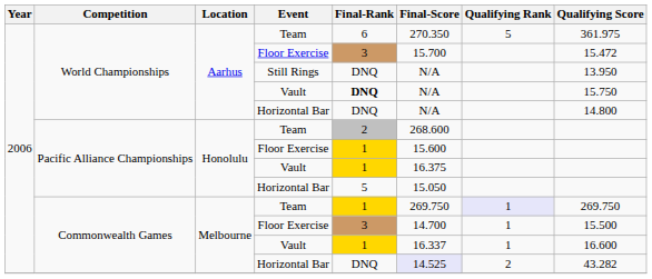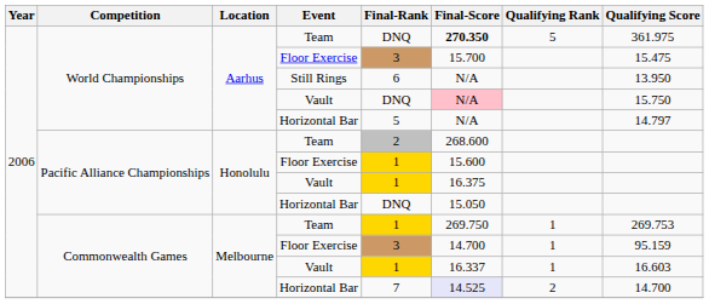 <table class="wikitable" style="text-align:center">
 <tr>
 <th>Year</th>
 <th>Competition</th>
 <th>Location</th>
 <th>Event</th>
 <th>Final-Rank</th>
 <th>Final-Score</th>
 <th>Qualifying Rank</th>
 <th>Qualifying Score</th>
 </tr>
 <tr>
 <td rowspan="13">2006</td>
 <td rowspan="5">World Championships</td>
 <td rowspan="5"><a href='#'>Aarhus</a></td>
 <td>Team</td>
-<td>6</td>
-<td>270.350</td>
+<td>DNQ</td>
+<td><strong>270.350</strong></td>
 <td>5</td>
 <td>361.975</td>
 </tr>
 <tr>
 <td><a href='#'>Floor Exercise</a></td>
 <td bgcolor=cc9966>3</td>
 <td>15.700</td>
 <td></td>
-<td>15.472</td>
+<td>15.475</td>
 </tr>
 <tr>
 <td>Still Rings</td>
-<td>DNQ</td>
+<td>6</td>
 <td>N/A</td>
 <td></td>
 <td>13.950</td>
 </tr>
 <tr>
 <td>Vault</td>
-<td><strong>DNQ</strong></td>
-<td>N/A</td>
+<td>DNQ</td>
+<td style="background: pink;">N/A</td>
 <td></td>
 <td>15.750</td>
 </tr>
 <tr>
 <td>Horizontal Bar</td>
-<td>DNQ</td>
+<td>5</td>
 <td>N/A</td>
 <td></td>
-<td>14.800</td>
+<td>14.797</td>
 </tr>
 <tr>
 <td rowspan="4">Pacific Alliance Championships</td>
 <td rowspan="4">Honolulu</td>
 <td>Team</td>
 <td bgcolor="silver">2</td>
 <td>268.600</td>
 <td></td>
 <td></td>
 </tr>
 <tr>
 <td>Floor Exercise</td>
 <td bgcolor="gold">1</td>
 <td>15.600</td>
 <td></td>
 <td></td>
 </tr>
 <tr>
 <td>Vault</td>
 <td bgcolor="gold">1</td>
 <td>16.375</td>
 <td></td>
 <td></td>
 </tr>
 <tr>
 <td>Horizontal Bar</td>
-<td>5</td>
+<td>DNQ</td>
 <td>15.050</td>
 <td></td>
 <td></td>
 </tr>
 <tr>
 <td rowspan="4">Commonwealth Games</td>
 <td rowspan="4">Melbourne</td>
 <td>Team</td>
 <td bgcolor="gold">1</td>
 <td>269.750</td>
-<td style="background: lavender;">1</td>
-<td>269.750</td>
+<td>1</td>
+<td>269.753</td>
 </tr>
 <tr>
 <td>Floor Exercise</td>
 <td bgcolor="cc9966">3</td>
 <td>14.700</td>
 <td>1</td>
-<td>15.500</td>
+<td>95.159</td>
 </tr>
 <tr>
 <td>Vault</td>
 <td bgcolor="gold">1</td>
 <td>16.337</td>
 <td>1</td>
-<td>16.600</td>
+<td>16.603</td>
 </tr>
 <tr>
 <td>Horizontal Bar</td>
-<td>DNQ</td>
+<td>7</td>
 <td style="background: lavender;">14.525</td>
 <td>2</td>
-<td>43.282</td>
+<td>14.700</td>
 </tr>
 <tr>
 </tr>
 </table>
